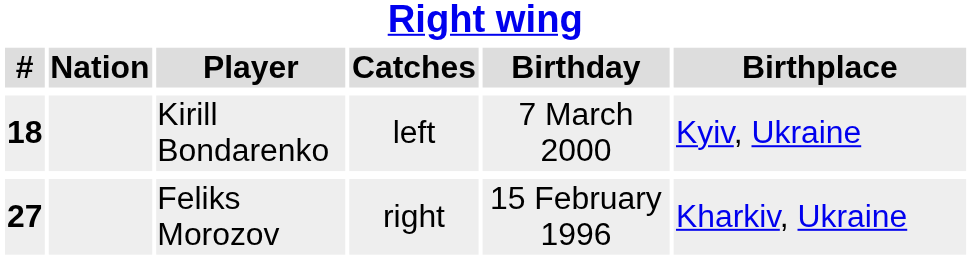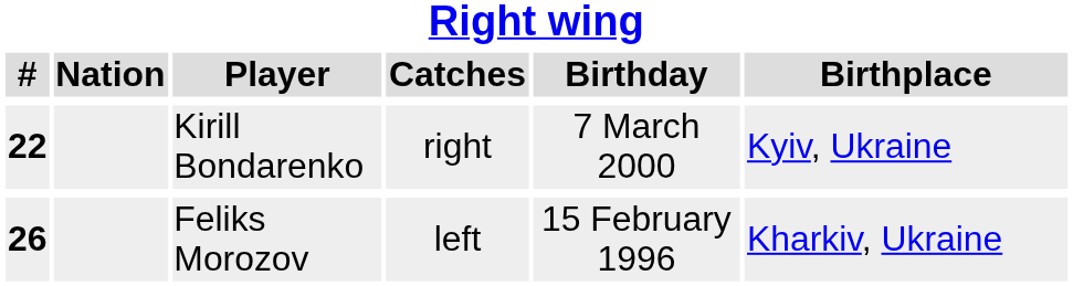 <table width="78%">
 <tr>
 <th colspan="7"><big><a href='#'>Right wing</a></big></th>
 </tr>
 <tr bgcolor="#dddddd">
 <th width="4%">#</th>
 <th width="7%">Nation</th>
 <th !width="12%">Player</th>
 <th width="8%">Catches</th>
 <th width="20%">Birthday</th>
 <th width="31%">Birthplace</th>
 </tr>
 <tr>
 </tr>
 <tr bgcolor="#eeeeee">
-<td align="center"><strong>18</strong></td>
+<td align="center"><strong>22</strong></td>
 <td align="center"></td>
 <td>Kirill Bondarenko</td>
-<td align="center">left</td>
+<td align="center">right</td>
 <td align="center">7 March 2000</td>
 <td><a href='#'>Kyiv</a>, <a href='#'>Ukraine</a></td>
 </tr>
 <tr>
 </tr>
 <tr bgcolor="#eeeeee">
-<td align="center"><strong>27</strong></td>
+<td align="center"><strong>26</strong></td>
 <td align="center"></td>
 <td>Feliks Morozov</td>
-<td align="center">right</td>
+<td align="center">left</td>
 <td align="center">15 February 1996</td>
 <td><a href='#'>Kharkiv</a>, <a href='#'>Ukraine</a></td>
 </tr>
 <tr>
 </tr>
 <tr>
 </tr>
 </table>
